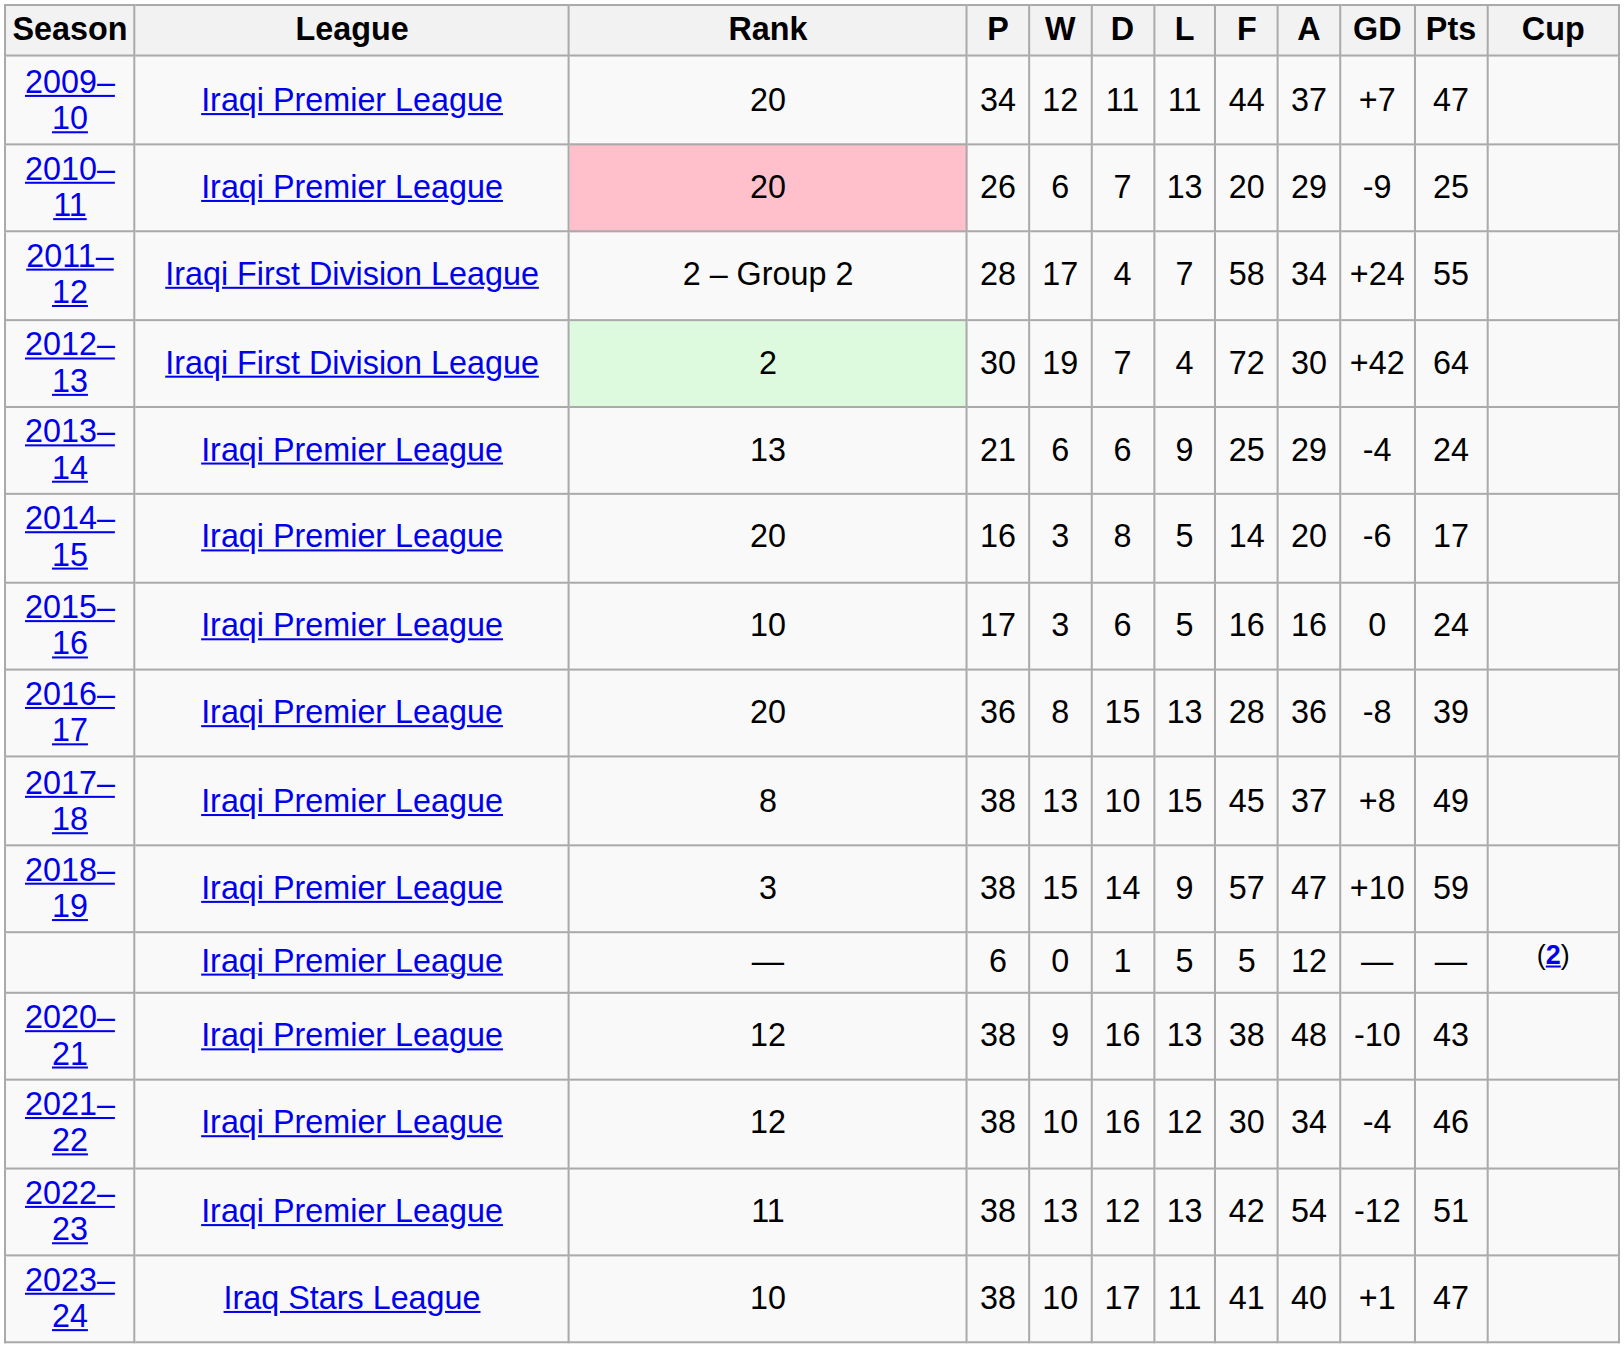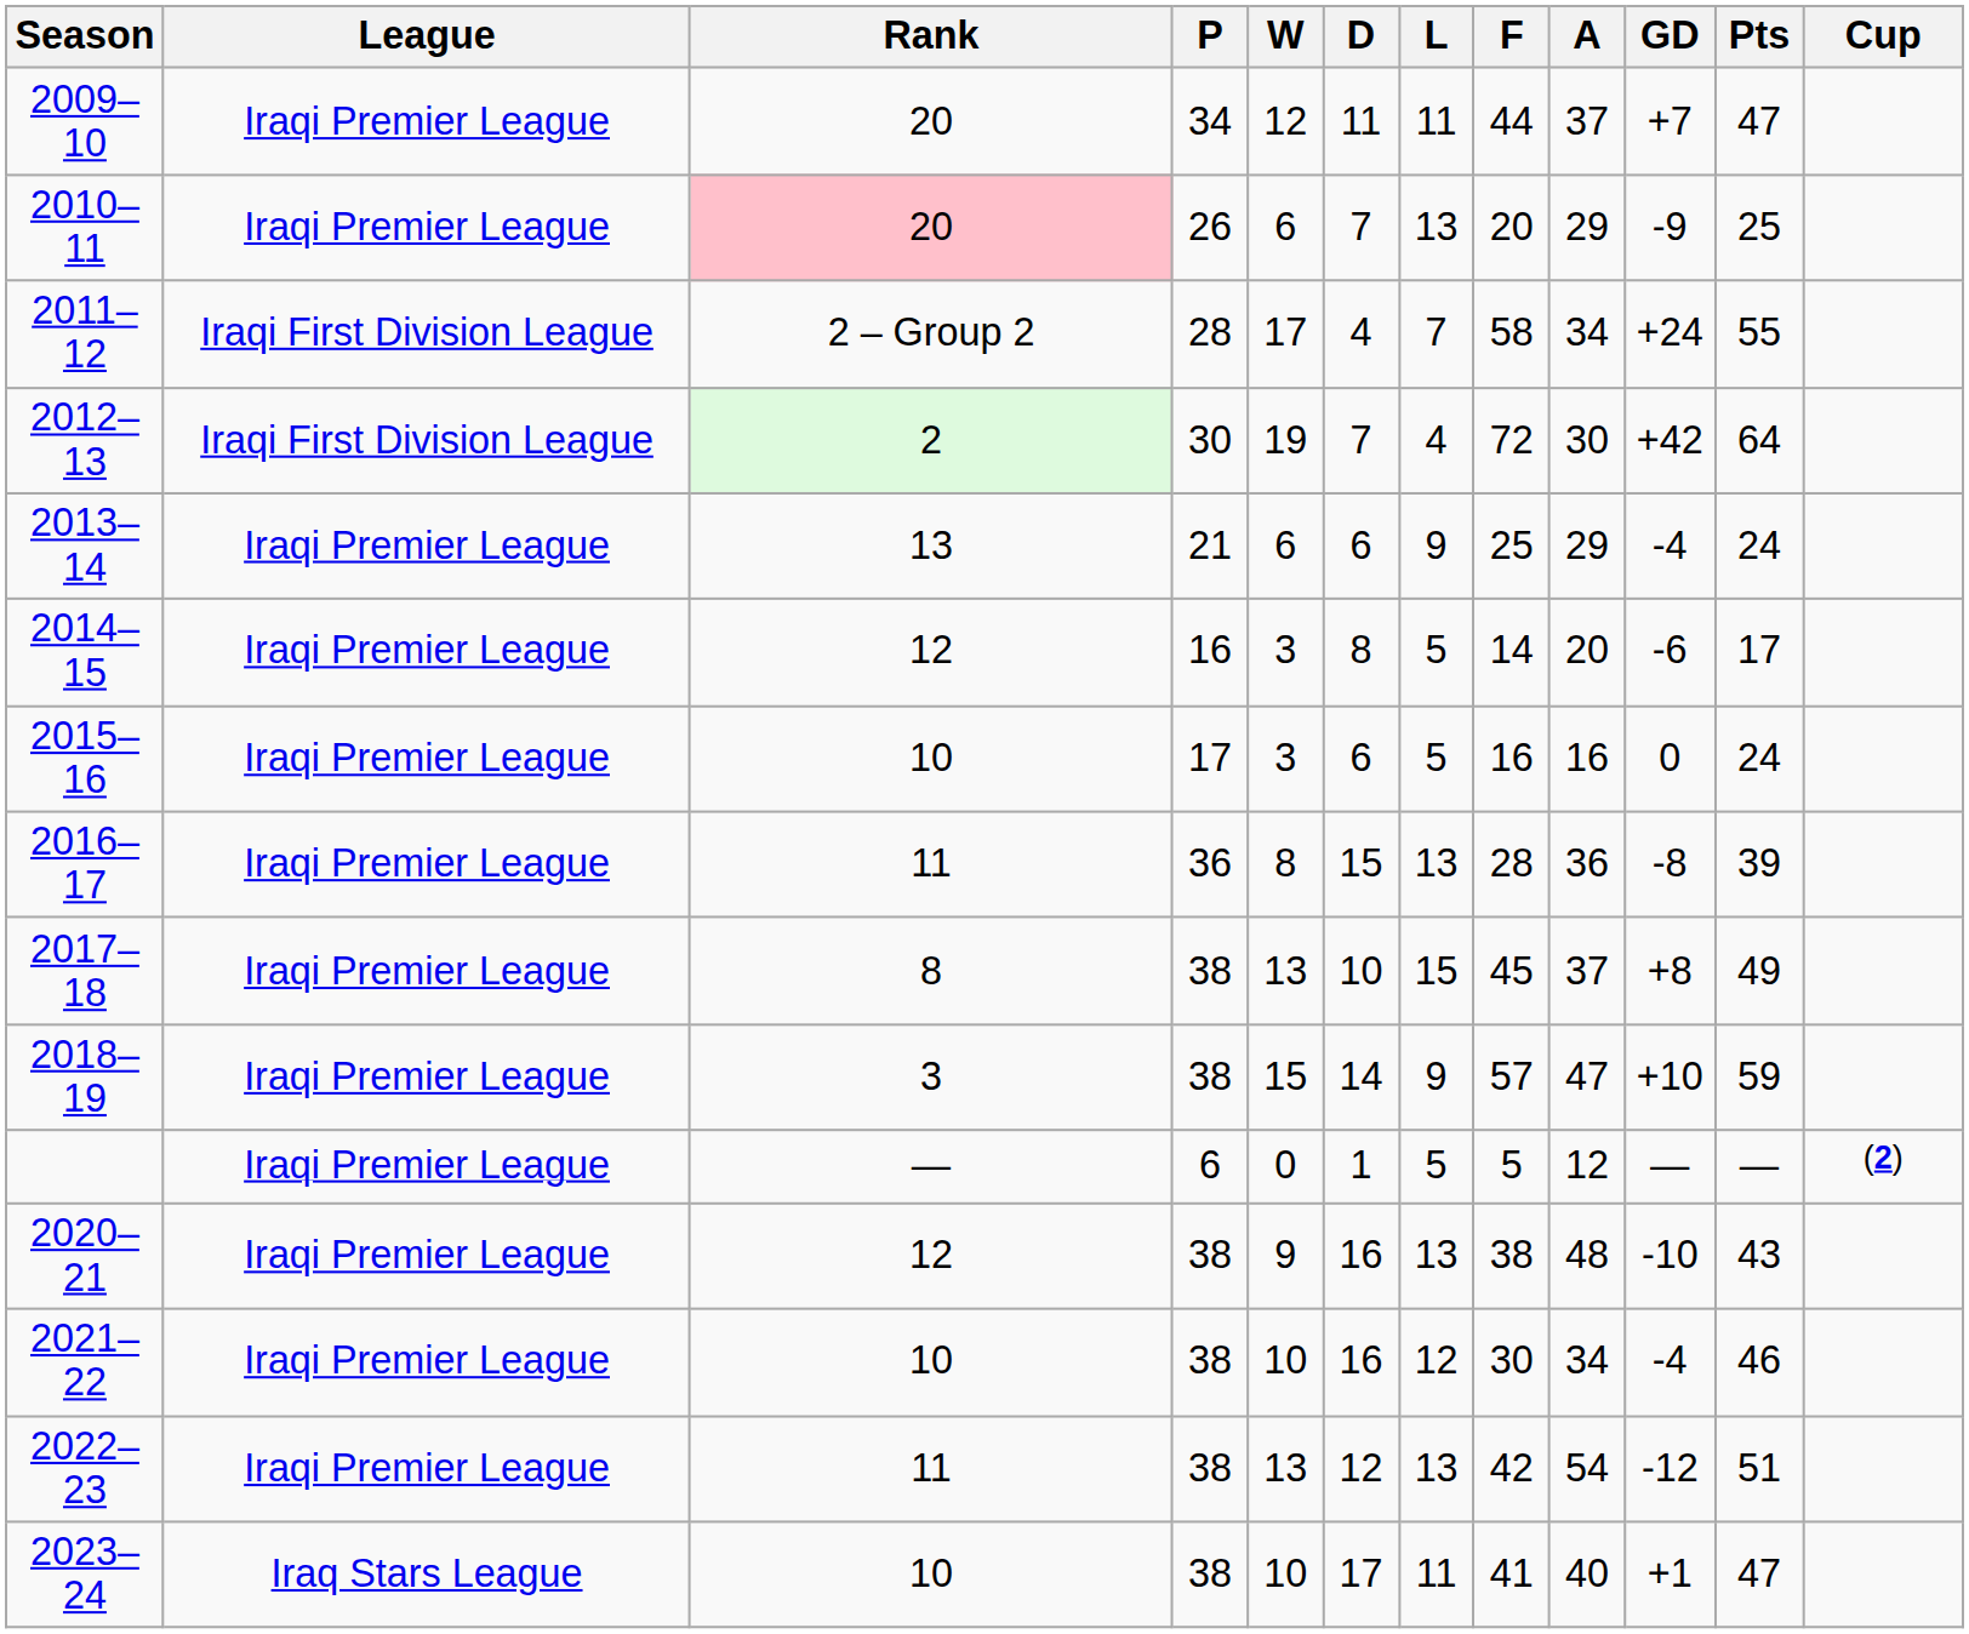 <table class="wikitable sortable" style="width:800px; text-align:center;">
 <tr>
 <th style="width:40px;">Season</th>
 <th style="width:250px;">League</th>
 <th style="width:230px;">Rank</th>
 <th style="width:25px;">P</th>
 <th style="width:25px;">W</th>
 <th style="width:25px;">D</th>
 <th style="width:25px;">L</th>
 <th style="width:25px;">F</th>
 <th style="width:25px;">A</th>
 <th style="width:30px;">GD</th>
 <th style="width:30px;">Pts</th>
 <th style="width:65px;">Cup</th>
 </tr>
 <tr>
 <td><a href='#'>2009–10</a></td>
 <td><a href='#'>Iraqi Premier League</a></td>
 <td>20</td>
 <td>34</td>
 <td>12</td>
 <td>11</td>
 <td>11</td>
 <td>44</td>
 <td>37</td>
 <td>+7</td>
 <td>47</td>
 <td></td>
 </tr>
 <tr>
 <td><a href='#'>2010–11</a></td>
 <td><a href='#'>Iraqi Premier League</a></td>
 <td style="background:#FFC0CB;">20</td>
 <td>26</td>
 <td>6</td>
 <td>7</td>
 <td>13</td>
 <td>20</td>
 <td>29</td>
 <td>-9</td>
 <td>25</td>
 <td></td>
 </tr>
 <tr>
 <td><a href='#'>2011–12</a></td>
 <td><a href='#'>Iraqi First Division League</a></td>
 <td>2 – Group 2</td>
 <td>28</td>
 <td>17</td>
 <td>4</td>
 <td>7</td>
 <td>58</td>
 <td>34</td>
 <td>+24</td>
 <td>55</td>
 <td></td>
 </tr>
 <tr>
 <td><a href='#'>2012–13</a></td>
 <td><a href='#'>Iraqi First Division League</a></td>
 <td style="background:#DEFADE;">2</td>
 <td>30</td>
 <td>19</td>
 <td>7</td>
 <td>4</td>
 <td>72</td>
 <td>30</td>
 <td>+42</td>
 <td>64</td>
 <td></td>
 </tr>
 <tr>
 <td><a href='#'>2013–14</a></td>
 <td><a href='#'>Iraqi Premier League</a></td>
 <td>13</td>
 <td>21</td>
 <td>6</td>
 <td>6</td>
 <td>9</td>
 <td>25</td>
 <td>29</td>
 <td>-4</td>
 <td>24</td>
 <td></td>
 </tr>
 <tr>
 <td><a href='#'>2014–15</a></td>
 <td><a href='#'>Iraqi Premier League</a></td>
-<td>20</td>
+<td>12</td>
 <td>16</td>
 <td>3</td>
 <td>8</td>
 <td>5</td>
 <td>14</td>
 <td>20</td>
 <td>-6</td>
 <td>17</td>
 <td></td>
 </tr>
 <tr>
 <td><a href='#'>2015–16</a></td>
 <td><a href='#'>Iraqi Premier League</a></td>
 <td>10</td>
 <td>17</td>
 <td>3</td>
 <td>6</td>
 <td>5</td>
 <td>16</td>
 <td>16</td>
 <td>0</td>
 <td>24</td>
 <td></td>
 </tr>
 <tr>
 <td><a href='#'>2016–17</a></td>
 <td><a href='#'>Iraqi Premier League</a></td>
-<td>20</td>
+<td>11</td>
 <td>36</td>
 <td>8</td>
 <td>15</td>
 <td>13</td>
 <td>28</td>
 <td>36</td>
 <td>-8</td>
 <td>39</td>
 <td></td>
 </tr>
 <tr>
 <td><a href='#'>2017–18</a></td>
 <td><a href='#'>Iraqi Premier League</a></td>
 <td>8</td>
 <td>38</td>
 <td>13</td>
 <td>10</td>
 <td>15</td>
 <td>45</td>
 <td>37</td>
 <td>+8</td>
 <td>49</td>
 <td></td>
 </tr>
 <tr>
 <td><a href='#'>2018–19</a></td>
 <td><a href='#'>Iraqi Premier League</a></td>
 <td>3</td>
 <td>38</td>
 <td>15</td>
 <td>14</td>
 <td>9</td>
 <td>57</td>
 <td>47</td>
 <td>+10</td>
 <td>59</td>
 <td></td>
 </tr>
 <tr>
 <td></td>
 <td><a href='#'>Iraqi Premier League</a></td>
 <td>—</td>
 <td>6</td>
 <td>0</td>
 <td>1</td>
 <td>5</td>
 <td>5</td>
 <td>12</td>
 <td>—</td>
 <td>—</td>
 <td><em></em><sup>(<strong><a href='#'>2</a></strong>)</sup></td>
 </tr>
 <tr>
 <td><a href='#'>2020–21</a></td>
 <td><a href='#'>Iraqi Premier League</a></td>
 <td>12</td>
 <td>38</td>
 <td>9</td>
 <td>16</td>
 <td>13</td>
 <td>38</td>
 <td>48</td>
 <td>-10</td>
 <td>43</td>
 <td></td>
 </tr>
 <tr>
 <td><a href='#'>2021–22</a></td>
 <td><a href='#'>Iraqi Premier League</a></td>
-<td>12</td>
+<td>10</td>
 <td>38</td>
 <td>10</td>
 <td>16</td>
 <td>12</td>
 <td>30</td>
 <td>34</td>
 <td>-4</td>
 <td>46</td>
 <td></td>
 </tr>
 <tr>
 <td><a href='#'>2022–23</a></td>
 <td><a href='#'>Iraqi Premier League</a></td>
 <td>11</td>
 <td>38</td>
 <td>13</td>
 <td>12</td>
 <td>13</td>
 <td>42</td>
 <td>54</td>
 <td>-12</td>
 <td>51</td>
 <td></td>
 </tr>
 <tr>
 <td><a href='#'>2023–24</a></td>
 <td><a href='#'>Iraq Stars League</a></td>
 <td>10</td>
 <td>38</td>
 <td>10</td>
 <td>17</td>
 <td>11</td>
 <td>41</td>
 <td>40</td>
 <td>+1</td>
 <td>47</td>
 <td></td>
 </tr>
 </table>
